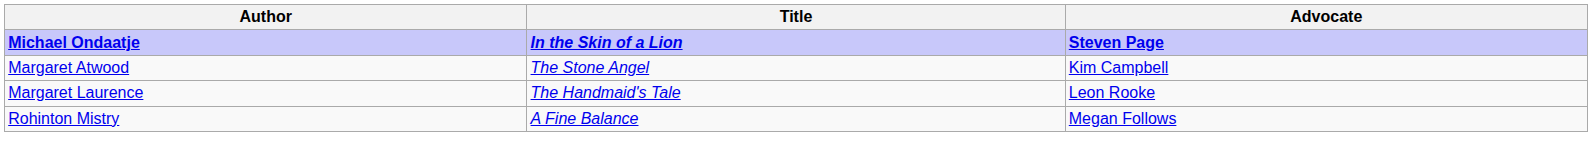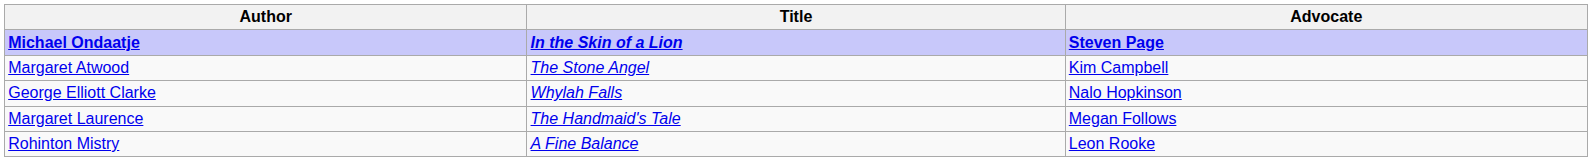 <table class="wikitable" style="width:100%;">
 <tr>
 <th width=33%>Author</th>
 <th width=34%>Title</th>
 <th width=34%>Advocate</th>
 </tr>
 <tr>
 <td style="background:#C8C8FA"><strong><a href='#'>Michael Ondaatje</a></strong></td>
 <td style="background:#C8C8FA"><strong><em><a href='#'>In the Skin of a Lion</a></em></strong></td>
 <td style="background:#C8C8FA"><strong><a href='#'>Steven Page</a></strong></td>
 </tr>
 <tr>
 <td><a href='#'>Margaret Atwood</a></td>
 <td><em><a href='#'>The Stone Angel</a></em></td>
 <td><a href='#'>Kim Campbell</a></td>
 </tr>
 <tr>
+<td><a href='#'>George Elliott Clarke</a></td>
+<td><em><a href='#'>Whylah Falls</a></em></td>
+<td><a href='#'>Nalo Hopkinson</a></td>
+</tr>
+<tr>
 <td><a href='#'>Margaret Laurence</a></td>
 <td><em><a href='#'>The Handmaid's Tale</a></em></td>
-<td><a href='#'>Leon Rooke</a></td>
+<td><a href='#'>Megan Follows</a></td>
 </tr>
 <tr>
 <td><a href='#'>Rohinton Mistry</a></td>
 <td><em><a href='#'>A Fine Balance</a></em></td>
-<td><a href='#'>Megan Follows</a></td>
+<td><a href='#'>Leon Rooke</a></td>
 </tr>
 </table>
